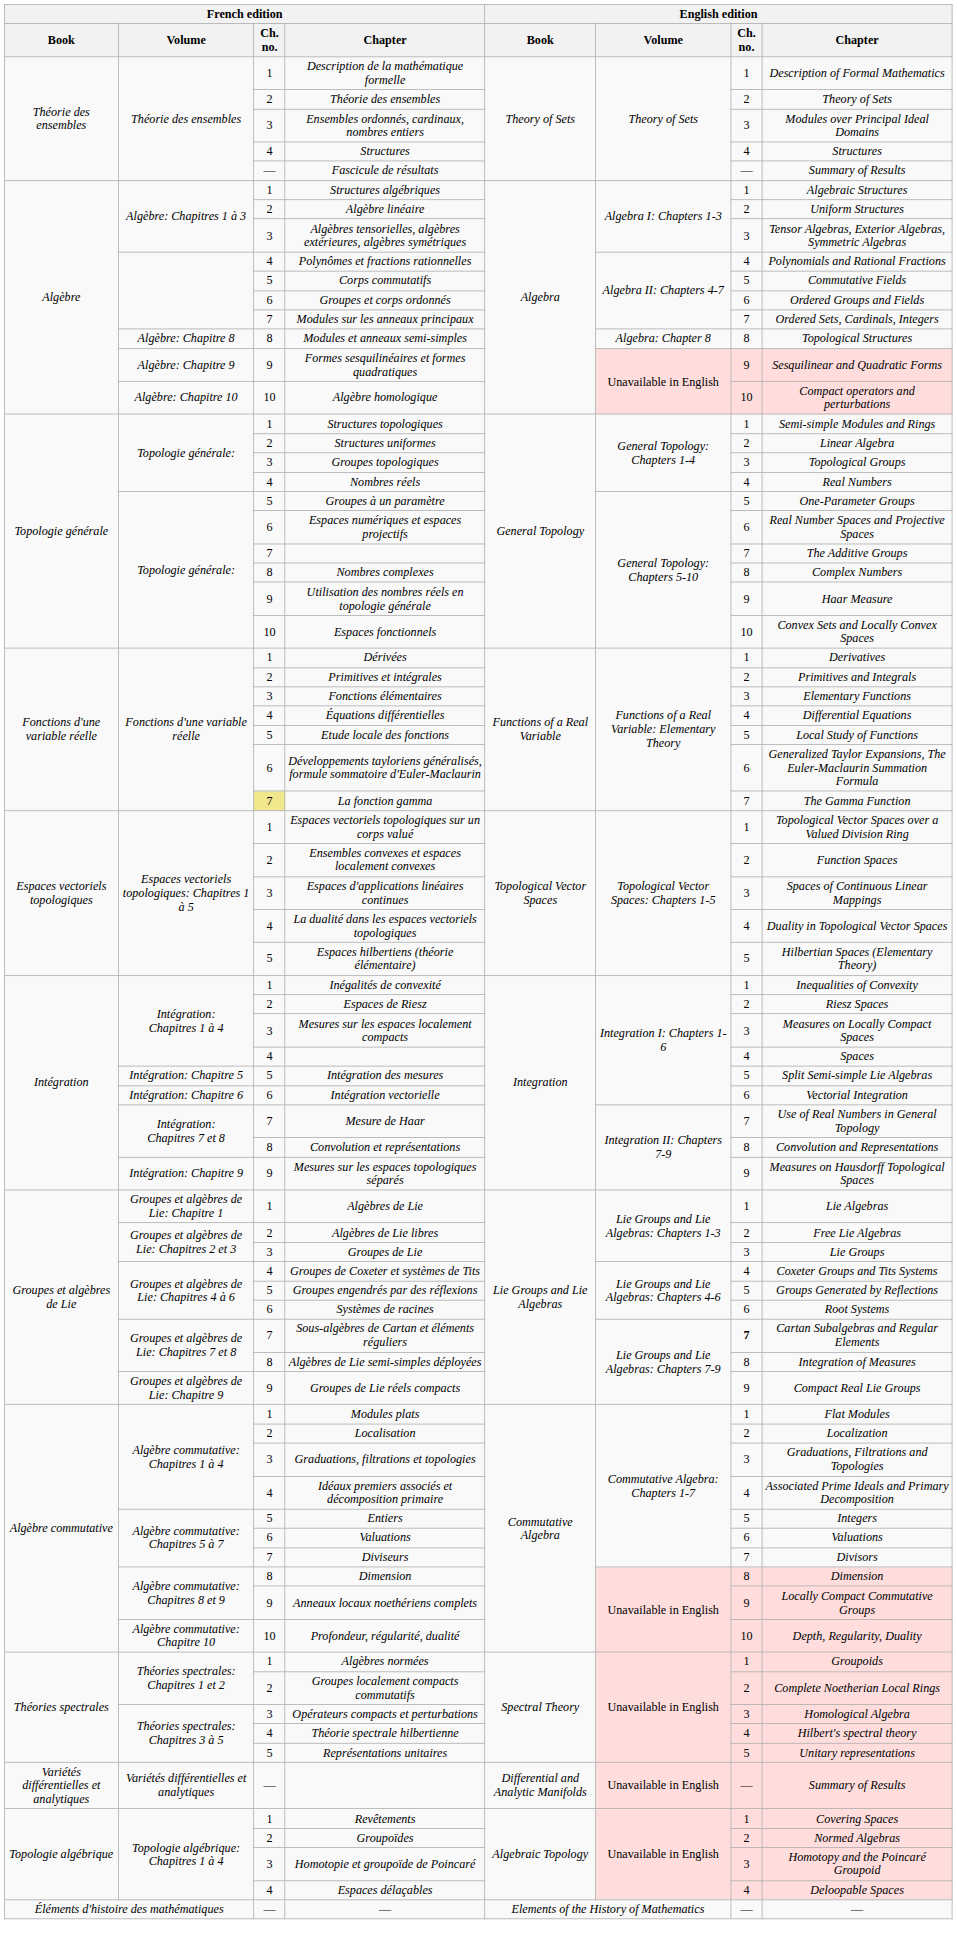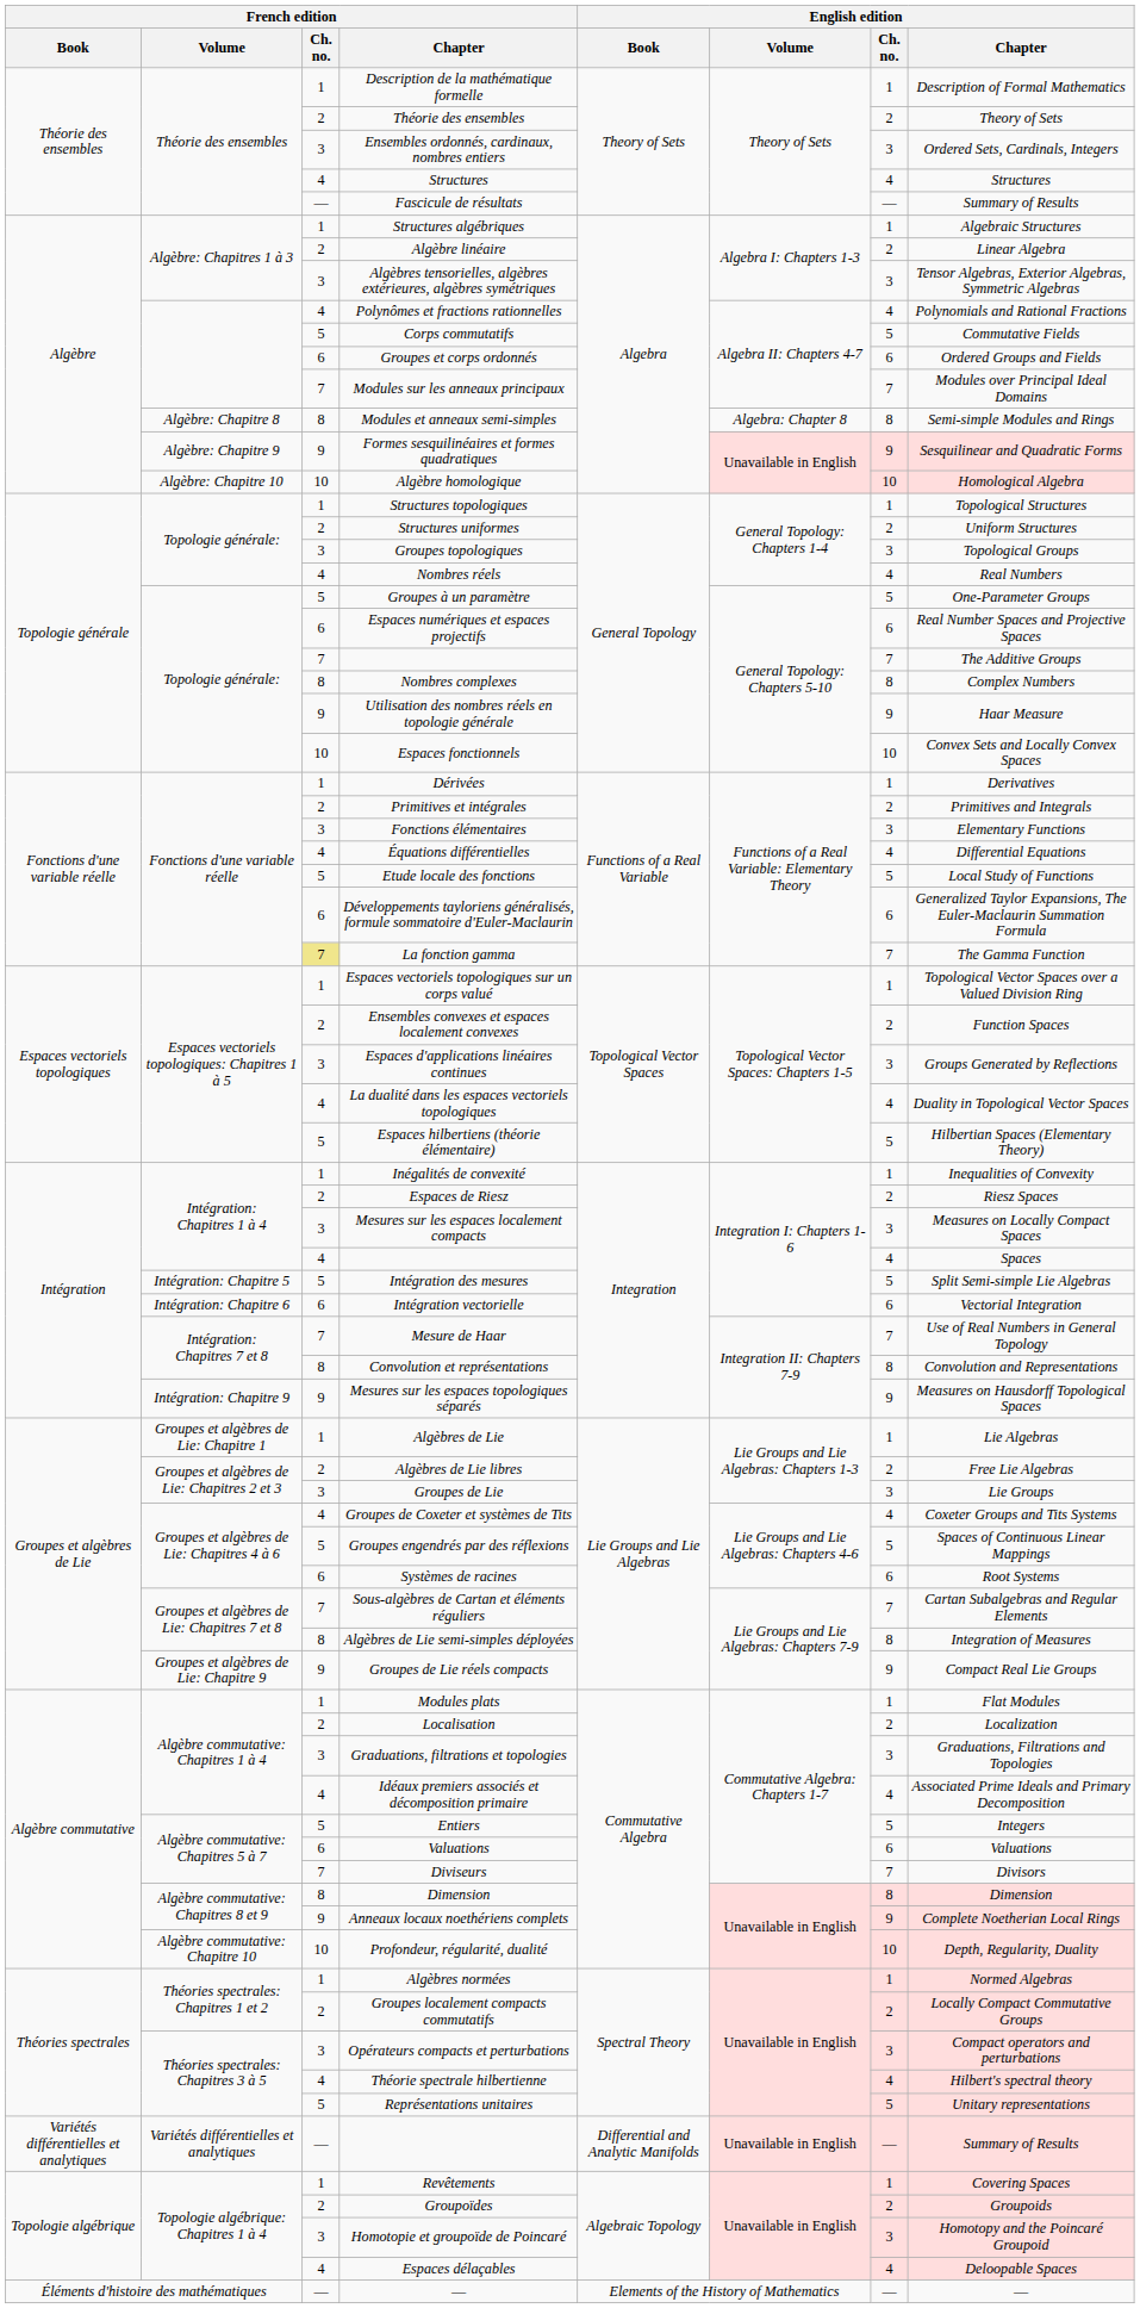 <table class="wikitable"style="text-align:center;">
 <tr>
 <th colspan="4">French edition</th>
 <th colspan="4">English edition</th>
 </tr>
 <tr>
 <th>Book</th>
 <th>Volume</th>
 <th>Ch. no.</th>
 <th>Chapter</th>
 <th>Book</th>
 <th>Volume</th>
 <th>Ch. no.</th>
 <th>Chapter</th>
 </tr>
 <tr>
 <td rowspan="5"><em>Théorie des ensembles</em></td>
 <td rowspan="5"><em>Théorie des ensembles</em></td>
 <td>1</td>
 <td><em>Description de la mathématique formelle</em></td>
 <td rowspan="5"><em>Theory of Sets</em></td>
 <td rowspan="5"><em>Theory of Sets</em></td>
 <td>1</td>
 <td><em>Description of Formal Mathematics</em></td>
 </tr>
 <tr>
 <td>2</td>
 <td><em>Théorie des ensembles</em></td>
 <td>2</td>
 <td><em>Theory of Sets</em></td>
 </tr>
 <tr>
 <td>3</td>
 <td><em>Ensembles ordonnés, cardinaux, nombres entiers</em></td>
 <td>3</td>
-<td><em>Modules over Principal Ideal Domains</em></td>
+<td><em>Ordered Sets, Cardinals, Integers</em></td>
 </tr>
 <tr>
 <td>4</td>
 <td><em>Structures</em></td>
 <td>4</td>
 <td><em>Structures</em></td>
 </tr>
 <tr>
 <td>—</td>
 <td><em>Fascicule de résultats</em></td>
 <td>—</td>
 <td><em>Summary of Results</em></td>
 </tr>
 <tr>
 <td rowspan="10"><em>Algèbre</em></td>
 <td rowspan="3"><em>Algèbre: Chapitres 1 à 3</em></td>
 <td>1</td>
 <td><em>Structures algébriques</em></td>
 <td rowspan="10"><em>Algebra</em></td>
 <td rowspan="3"><em>Algebra I: Chapters 1-3</em></td>
 <td>1</td>
 <td><em>Algebraic Structures</em></td>
 </tr>
 <tr>
 <td>2</td>
 <td><em>Algèbre linéaire</em></td>
 <td>2</td>
-<td><em>Uniform Structures</em></td>
+<td><em>Linear Algebra</em></td>
 </tr>
 <tr>
 <td>3</td>
 <td><em>Algèbres tensorielles, algèbres extérieures, algèbres symétriques</em></td>
 <td>3</td>
 <td><em>Tensor Algebras, Exterior Algebras, Symmetric Algebras</em></td>
 </tr>
 <tr>
 <td rowspan="4"></td>
 <td>4</td>
 <td><em>Polynômes et fractions rationnelles</em></td>
 <td rowspan="4"><em>Algebra II: Chapters 4-7</em></td>
 <td>4</td>
 <td><em>Polynomials and Rational Fractions</em></td>
 </tr>
 <tr>
 <td>5</td>
 <td><em>Corps commutatifs</em></td>
 <td>5</td>
 <td><em>Commutative Fields</em></td>
 </tr>
 <tr>
 <td>6</td>
 <td><em>Groupes et corps ordonnés</em></td>
 <td>6</td>
 <td><em>Ordered Groups and Fields</em></td>
 </tr>
 <tr>
 <td>7</td>
 <td><em>Modules sur les anneaux principaux</em></td>
 <td>7</td>
-<td><em>Ordered Sets, Cardinals, Integers</em></td>
+<td><em>Modules over Principal Ideal Domains</em></td>
 </tr>
 <tr>
 <td><em>Algèbre: Chapitre 8</em></td>
 <td>8</td>
 <td><em>Modules et anneaux semi-simples</em></td>
 <td><em>Algebra: Chapter 8</em></td>
 <td>8</td>
-<td><em>Topological Structures</em></td>
+<td><em>Semi-simple Modules and Rings</em></td>
 </tr>
 <tr>
 <td><em>Algèbre: Chapitre 9</em></td>
 <td>9</td>
 <td><em>Formes sesquilinéaires et formes quadratiques</em></td>
 <td rowspan="2" style="background: #FFDDDD;">Unavailable in English</td>
 <td style="background: #FFDDDD;">9</td>
 <td style="background: #FFDDDD;"><em>Sesquilinear and Quadratic Forms</em></td>
 </tr>
 <tr>
 <td><em>Algèbre: Chapitre 10</em></td>
 <td>10</td>
 <td><em>Algèbre homologique</em></td>
 <td style="background: #FFDDDD;">10</td>
-<td style="background: #FFDDDD;"><em>Compact operators and perturbations</em></td>
+<td style="background: #FFDDDD;"><em>Homological Algebra</em></td>
 </tr>
 <tr>
 <td rowspan="10"><em>Topologie générale</em></td>
 <td rowspan="4"><em>Topologie générale: </em></td>
 <td>1</td>
 <td><em>Structures topologiques</em></td>
 <td rowspan="10"><em>General Topology</em></td>
 <td rowspan="4"><em>General Topology: Chapters 1-4</em></td>
 <td>1</td>
-<td><em>Semi-simple Modules and Rings</em></td>
+<td><em>Topological Structures</em></td>
 </tr>
 <tr>
 <td>2</td>
 <td><em>Structures uniformes</em></td>
 <td>2</td>
-<td><em>Linear Algebra</em></td>
+<td><em>Uniform Structures</em></td>
 </tr>
 <tr>
 <td>3</td>
 <td><em>Groupes topologiques</em></td>
 <td>3</td>
 <td><em>Topological Groups</em></td>
 </tr>
 <tr>
 <td>4</td>
 <td><em>Nombres réels</em></td>
 <td>4</td>
 <td><em>Real Numbers</em></td>
 </tr>
 <tr>
 <td rowspan="6"><em>Topologie générale: </em></td>
 <td>5</td>
 <td><em>Groupes à un paramètre</em></td>
 <td rowspan="6"><em>General Topology: Chapters 5-10</em></td>
 <td>5</td>
 <td><em>One-Parameter Groups</em></td>
 </tr>
 <tr>
 <td>6</td>
 <td><em>Espaces numériques et espaces projectifs</em></td>
 <td>6</td>
 <td><em>Real Number Spaces and Projective Spaces</em></td>
 </tr>
 <tr>
 <td>7</td>
 <td><em></em></td>
 <td>7</td>
 <td><em>The Additive Groups <a href='#'></a></em></td>
 </tr>
 <tr>
 <td>8</td>
 <td><em>Nombres complexes</em></td>
 <td>8</td>
 <td><em>Complex Numbers</em></td>
 </tr>
 <tr>
 <td>9</td>
 <td><em>Utilisation des nombres réels en topologie générale</em></td>
 <td>9</td>
 <td><em>Haar Measure</em></td>
 </tr>
 <tr>
 <td>10</td>
 <td><em>Espaces fonctionnels</em></td>
 <td>10</td>
 <td><em>Convex Sets and Locally Convex Spaces</em></td>
 </tr>
 <tr>
 <td rowspan="7"><em>Fonctions d'une variable réelle</em></td>
 <td rowspan="7"><em>Fonctions d'une variable réelle</em></td>
 <td>1</td>
 <td><em>Dérivées</em></td>
 <td rowspan="7"><em>Functions of a Real Variable</em></td>
 <td rowspan="7"><em>Functions of a Real Variable: Elementary Theory</em></td>
 <td>1</td>
 <td><em>Derivatives</em></td>
 </tr>
 <tr>
 <td>2</td>
 <td><em>Primitives et intégrales</em></td>
 <td>2</td>
 <td><em>Primitives and Integrals</em></td>
 </tr>
 <tr>
 <td>3</td>
 <td><em>Fonctions élémentaires</em></td>
 <td>3</td>
 <td><em>Elementary Functions</em></td>
 </tr>
 <tr>
 <td>4</td>
 <td><em>Équations différentielles</em></td>
 <td>4</td>
 <td><em>Differential Equations</em></td>
 </tr>
 <tr>
 <td>5</td>
 <td><em>Etude locale des fonctions</em></td>
 <td>5</td>
 <td><em>Local Study of Functions</em></td>
 </tr>
 <tr>
 <td>6</td>
 <td><em>Développements tayloriens généralisés, formule sommatoire d'Euler-Maclaurin</em></td>
 <td>6</td>
 <td><em>Generalized Taylor Expansions, The Euler-Maclaurin Summation Formula</em></td>
 </tr>
 <tr>
 <td style="background: khaki;">7</td>
 <td><em>La fonction gamma</em></td>
 <td>7</td>
 <td><em>The Gamma Function</em></td>
 </tr>
 <tr>
 <td rowspan="5"><em>Espaces vectoriels topologiques</em></td>
 <td rowspan="5"><em>Espaces vectoriels topologiques: Chapitres 1 à 5</em></td>
 <td>1</td>
 <td><em>Espaces vectoriels topologiques sur un corps valué</em></td>
 <td rowspan="5"><em>Topological Vector Spaces</em></td>
 <td rowspan="5"><em>Topological Vector Spaces: Chapters 1-5</em></td>
 <td>1</td>
 <td><em>Topological Vector Spaces over a Valued Division Ring</em></td>
 </tr>
 <tr>
 <td>2</td>
 <td><em>Ensembles convexes et espaces localement convexes</em></td>
 <td>2</td>
 <td><em>Function Spaces</em></td>
 </tr>
 <tr>
 <td>3</td>
 <td><em>Espaces d'applications linéaires continues</em></td>
 <td>3</td>
-<td><em>Spaces of Continuous Linear Mappings</em></td>
+<td><em>Groups Generated by Reflections</em></td>
 </tr>
 <tr>
 <td>4</td>
 <td><em>La dualité dans les espaces vectoriels topologiques</em></td>
 <td>4</td>
 <td><em>Duality in Topological Vector Spaces</em></td>
 </tr>
 <tr>
 <td>5</td>
 <td><em>Espaces hilbertiens (théorie élémentaire)</em></td>
 <td>5</td>
 <td><em>Hilbertian Spaces (Elementary Theory)</em></td>
 </tr>
 <tr>
 <td rowspan="9"><em>Intégration</em></td>
 <td rowspan="4"><em>Intégration:<br> Chapitres 1 à 4</em></td>
 <td>1</td>
 <td><em>Inégalités de convexité</em></td>
 <td rowspan="9"><em>Integration</em></td>
 <td rowspan="6"><em>Integration I: Chapters 1-6</em></td>
 <td>1</td>
 <td><em>Inequalities of Convexity</em></td>
 </tr>
 <tr>
 <td>2</td>
 <td><em>Espaces de Riesz</em></td>
 <td>2</td>
 <td><em>Riesz Spaces</em></td>
 </tr>
 <tr>
 <td>3</td>
 <td><em>Mesures sur les espaces localement compacts</em></td>
 <td>3</td>
 <td><em>Measures on Locally Compact Spaces</em></td>
 </tr>
 <tr>
 <td>4</td>
 <td><em></em></td>
 <td>4</td>
 <td><em> Spaces</em></td>
 </tr>
 <tr>
 <td><em>Intégration: Chapitre 5</em></td>
 <td>5</td>
 <td><em>Intégration des mesures</em></td>
 <td>5</td>
 <td><em>Split Semi-simple Lie Algebras</em></td>
 </tr>
 <tr>
 <td><em>Intégration: Chapitre 6</em></td>
 <td>6</td>
 <td><em>Intégration vectorielle</em></td>
 <td>6</td>
 <td><em>Vectorial Integration</em></td>
 </tr>
 <tr>
 <td rowspan="2"><em>Intégration:<br> Chapitres 7 et 8</em></td>
 <td>7</td>
 <td><em>Mesure de Haar</em></td>
 <td rowspan="3"><em>Integration II: Chapters 7-9</em></td>
 <td>7</td>
 <td><em>Use of Real Numbers in General Topology</em></td>
 </tr>
 <tr>
 <td>8</td>
 <td><em>Convolution et représentations</em></td>
 <td>8</td>
 <td><em>Convolution and Representations</em></td>
 </tr>
 <tr>
 <td><em>Intégration: Chapitre 9</em></td>
 <td>9</td>
 <td><em>Mesures sur les espaces topologiques séparés</em></td>
 <td>9</td>
 <td><em>Measures on Hausdorff Topological Spaces</em></td>
 </tr>
 <tr>
 <td rowspan="9"><em>Groupes et algèbres de Lie</em></td>
 <td><em>Groupes et algèbres de Lie: Chapitre 1</em></td>
 <td>1</td>
 <td><em>Algèbres de Lie</em></td>
 <td rowspan="9"><em>Lie Groups and Lie Algebras</em></td>
 <td rowspan="3"><em>Lie Groups and Lie Algebras: Chapters 1-3</em></td>
 <td>1</td>
 <td><em>Lie Algebras</em></td>
 </tr>
 <tr>
 <td rowspan="2"><em>Groupes et algèbres de Lie: Chapitres 2 et 3</em></td>
 <td>2</td>
 <td><em>Algèbres de Lie libres</em></td>
 <td>2</td>
 <td><em>Free Lie Algebras</em></td>
 </tr>
 <tr>
 <td>3</td>
 <td><em>Groupes de Lie</em></td>
 <td>3</td>
 <td><em>Lie Groups</em></td>
 </tr>
 <tr>
 <td rowspan="3"><em>Groupes et algèbres de Lie: Chapitres 4 à 6</em></td>
 <td>4</td>
 <td><em>Groupes de Coxeter et systèmes de Tits</em></td>
 <td rowspan="3"><em>Lie Groups and Lie Algebras: Chapters 4-6</em></td>
 <td>4</td>
 <td><em>Coxeter Groups and Tits Systems</em></td>
 </tr>
 <tr>
 <td>5</td>
 <td><em>Groupes engendrés par des réflexions</em></td>
 <td>5</td>
-<td><em>Groups Generated by Reflections</em></td>
+<td><em>Spaces of Continuous Linear Mappings</em></td>
 </tr>
 <tr>
 <td>6</td>
 <td><em>Systèmes de racines</em></td>
 <td>6</td>
 <td><em>Root Systems</em></td>
 </tr>
 <tr>
 <td rowspan="2"><em>Groupes et algèbres de Lie: Chapitres 7 et 8</em></td>
 <td>7</td>
 <td><em>Sous-algèbres de Cartan et éléments réguliers</em></td>
 <td rowspan="3"><em>Lie Groups and Lie Algebras: Chapters 7-9</em></td>
-<td><strong>7</strong></td>
+<td>7</td>
 <td><em> Cartan Subalgebras and Regular Elements</em></td>
 </tr>
 <tr>
 <td>8</td>
 <td><em>Algèbres de Lie semi-simples déployées</em></td>
 <td>8</td>
 <td><em>Integration of Measures</em></td>
 </tr>
 <tr>
 <td><em>Groupes et algèbres de Lie: Chapitre 9</em></td>
 <td>9</td>
 <td><em>Groupes de Lie réels compacts</em></td>
 <td>9</td>
 <td><em>Compact Real Lie Groups</em></td>
 </tr>
 <tr>
 <td rowspan="10"><em>Algèbre commutative</em></td>
 <td rowspan="4"><em>Algèbre commutative:<br> Chapitres 1 à 4</em></td>
 <td>1</td>
 <td><em>Modules plats</em></td>
 <td rowspan="10"><em>Commutative Algebra</em></td>
 <td rowspan="7"><em>Commutative Algebra: Chapters 1-7</em></td>
 <td>1</td>
 <td><em>Flat Modules</em></td>
 </tr>
 <tr>
 <td>2</td>
 <td><em>Localisation</em></td>
 <td>2</td>
 <td><em>Localization</em></td>
 </tr>
 <tr>
 <td>3</td>
 <td><em>Graduations, filtrations et topologies</em></td>
 <td>3</td>
 <td><em>Graduations, Filtrations and Topologies</em></td>
 </tr>
 <tr>
 <td>4</td>
 <td><em>Idéaux premiers associés et décomposition primaire</em></td>
 <td>4</td>
 <td><em>Associated Prime Ideals and Primary Decomposition</em></td>
 </tr>
 <tr>
 <td rowspan="3"><em>Algèbre commutative:<br> Chapitres 5 à 7</em></td>
 <td>5</td>
 <td><em>Entiers</em></td>
 <td>5</td>
 <td><em>Integers</em></td>
 </tr>
 <tr>
 <td>6</td>
 <td><em>Valuations</em></td>
 <td>6</td>
 <td><em>Valuations</em></td>
 </tr>
 <tr>
 <td>7</td>
 <td><em>Diviseurs</em></td>
 <td>7</td>
 <td><em>Divisors</em></td>
 </tr>
 <tr>
 <td rowspan="2"><em>Algèbre commutative:<br> Chapitres 8 et 9</em></td>
 <td>8</td>
 <td><em>Dimension</em></td>
 <td rowspan="3" style="background: #FFDDDD;">Unavailable in English</td>
 <td style="background: #FFDDDD;">8</td>
 <td style="background: #FFDDDD;"><em>Dimension</em></td>
 </tr>
 <tr>
 <td>9</td>
 <td><em>Anneaux locaux noethériens complets</em></td>
 <td style="background: #FFDDDD;">9</td>
-<td style="background: #FFDDDD;"><em>Locally Compact Commutative Groups</em></td>
+<td style="background: #FFDDDD;"><em>Complete Noetherian Local Rings</em></td>
 </tr>
 <tr>
 <td><em>Algèbre commutative:<br> Chapitre 10</em></td>
 <td>10</td>
 <td><em>Profondeur, régularité, dualité</em></td>
 <td style="background: #FFDDDD;">10</td>
 <td style="background: #FFDDDD;"><em>Depth, Regularity, Duality</em></td>
 </tr>
 <tr>
 <td rowspan="5"><em>Théories spectrales</em></td>
 <td rowspan="2"><em>Théories spectrales:<br> Chapitres 1 et 2</em></td>
 <td>1</td>
 <td><em>Algèbres normées</em></td>
 <td rowspan="5"><em>Spectral Theory</em></td>
 <td rowspan="5" style="background: #FFDDDD;">Unavailable in English</td>
 <td style="background: #FFDDDD;">1</td>
-<td style="background: #FFDDDD;"><em>Groupoids</em></td>
+<td style="background: #FFDDDD;"><em>Normed Algebras</em></td>
 </tr>
 <tr>
 <td>2</td>
 <td><em>Groupes localement compacts commutatifs</em></td>
 <td style="background: #FFDDDD;">2</td>
-<td style="background: #FFDDDD;"><em>Complete Noetherian Local Rings</em></td>
+<td style="background: #FFDDDD;"><em>Locally Compact Commutative Groups</em></td>
 </tr>
 <tr>
 <td rowspan="3"><em>Théories spectrales:<br> Chapitres 3 à 5</em></td>
 <td>3</td>
 <td><em>Opérateurs compacts et perturbations</em></td>
 <td style="background: #FFDDDD;">3</td>
-<td style="background: #FFDDDD;"><em>Homological Algebra</em></td>
+<td style="background: #FFDDDD;"><em>Compact operators and perturbations</em></td>
 </tr>
 <tr>
 <td>4</td>
 <td><em>Théorie spectrale hilbertienne</em></td>
 <td style="background: #FFDDDD;">4</td>
 <td style="background: #FFDDDD;"><em>Hilbert's spectral theory</em></td>
 </tr>
 <tr>
 <td>5</td>
 <td><em>Représentations unitaires</em></td>
 <td style="background: #FFDDDD;">5</td>
 <td style="background: #FFDDDD;"><em>Unitary representations</em></td>
 </tr>
 <tr>
 <td><em>Variétés différentielles et analytiques</em></td>
 <td><em>Variétés différentielles et analytiques</em></td>
 <td>—</td>
 <td></td>
 <td><em>Differential and Analytic Manifolds</em></td>
 <td style="background: #FFDDDD;">Unavailable in English</td>
 <td style="background: #FFDDDD;">—</td>
 <td style="background: #FFDDDD;"><em>Summary of Results</em></td>
 </tr>
 <tr>
 <td rowspan="4"><em>Topologie algébrique</em></td>
 <td rowspan="4"><em>Topologie algébrique:<br> Chapitres 1 à 4</em></td>
 <td>1</td>
 <td><em>Revêtements</em></td>
 <td rowspan="4"><em>Algebraic Topology</em></td>
 <td rowspan="4" style="background: #FFDDDD;">Unavailable in English</td>
 <td style="background: #FFDDDD;">1</td>
 <td style="background: #FFDDDD;"><em>Covering Spaces</em></td>
 </tr>
 <tr>
 <td>2</td>
 <td><em>Groupoïdes</em></td>
 <td style="background: #FFDDDD;">2</td>
-<td style="background: #FFDDDD;"><em>Normed Algebras</em></td>
+<td style="background: #FFDDDD;"><em>Groupoids</em></td>
 </tr>
 <tr>
 <td>3</td>
 <td><em>Homotopie et groupoïde de Poincaré</em></td>
 <td style="background: #FFDDDD;">3</td>
 <td style="background: #FFDDDD;"><em>Homotopy and the Poincaré Groupoid</em></td>
 </tr>
 <tr>
 <td>4</td>
 <td><em>Espaces délaçables</em></td>
 <td style="background: #FFDDDD;">4</td>
 <td style="background: #FFDDDD;"><em>Deloopable Spaces</em></td>
 </tr>
 <tr>
 <td colspan=2><em>Éléments d'histoire des mathématiques</em></td>
 <td>—</td>
 <td>—</td>
 <td colspan=2><em>Elements of the History of Mathematics</em></td>
 <td>—</td>
 <td>—</td>
 </tr>
 </table>
